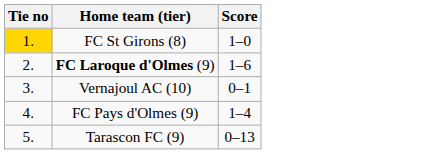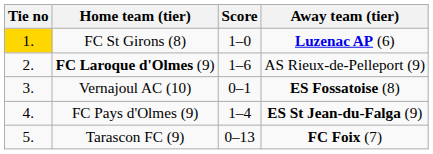 <table class="wikitable" style="text-align: center">
 <tr>
 <th>Tie no</th>
 <th>Home team (tier)</th>
 <th>Score</th>
+<th>Away team (tier)</th>
 </tr>
 <tr>
 <td style="background: gold;">1.</td>
 <td>FC St Girons (8)</td>
 <td>1–0</td>
+<td><strong><a href='#'>Luzenac AP</a></strong> (6)</td>
 </tr>
 <tr>
 <td>2.</td>
 <td><strong>FC Laroque d'Olmes</strong> (9)</td>
 <td>1–6</td>
+<td>AS Rieux-de-Pelleport (9)</td>
 </tr>
 <tr>
 <td>3.</td>
 <td>Vernajoul AC (10)</td>
 <td>0–1</td>
+<td><strong>ES Fossatoise</strong> (8)</td>
 </tr>
 <tr>
 <td>4.</td>
 <td>FC Pays d'Olmes (9)</td>
 <td>1–4</td>
+<td><strong>ES St Jean-du-Falga</strong> (9)</td>
 </tr>
 <tr>
 <td>5.</td>
 <td>Tarascon FC (9)</td>
 <td>0–13</td>
+<td><strong>FC Foix</strong> (7)</td>
 </tr>
 </table>
